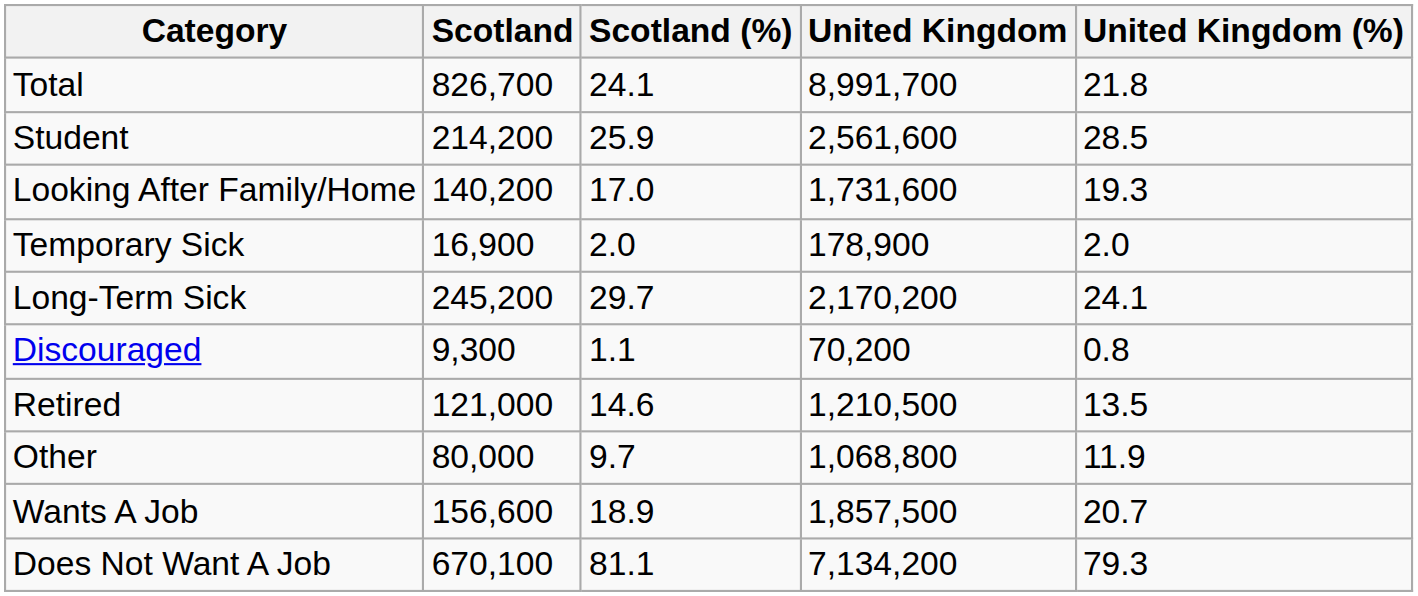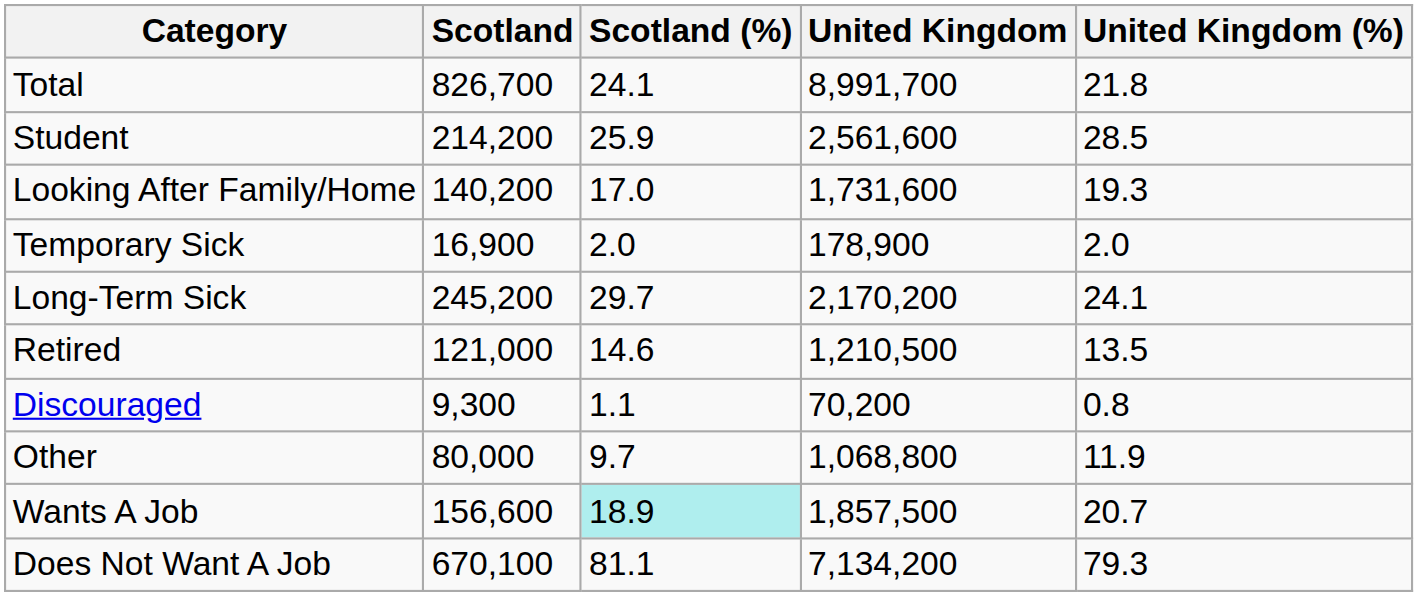 <table class="wikitable sortable static-row-numbers static-row-header-text">
 <tr>
 <th>Category</th>
 <th>Scotland</th>
 <th>Scotland (%)</th>
 <th>United Kingdom</th>
 <th>United Kingdom (%)</th>
 </tr>
 <tr>
 <td>Total</td>
 <td>826,700</td>
 <td>24.1</td>
 <td>8,991,700</td>
 <td>21.8</td>
 </tr>
 <tr>
 <td>Student</td>
 <td>214,200</td>
 <td>25.9</td>
 <td>2,561,600</td>
 <td>28.5</td>
 </tr>
 <tr>
 <td>Looking After Family/Home</td>
 <td>140,200</td>
 <td>17.0</td>
 <td>1,731,600</td>
 <td>19.3</td>
 </tr>
 <tr>
 <td>Temporary Sick</td>
 <td>16,900</td>
 <td>2.0</td>
 <td>178,900</td>
 <td>2.0</td>
 </tr>
 <tr>
 <td>Long-Term Sick</td>
 <td>245,200</td>
 <td>29.7</td>
 <td>2,170,200</td>
 <td>24.1</td>
 </tr>
 <tr>
+<td>Retired</td>
+<td>121,000</td>
+<td>14.6</td>
+<td>1,210,500</td>
+<td>13.5</td>
+</tr>
+<tr>
 <td><a href='#'>Discouraged</a></td>
 <td>9,300</td>
 <td>1.1</td>
 <td>70,200</td>
 <td>0.8</td>
-</tr>
-<tr>
-<td>Retired</td>
-<td>121,000</td>
-<td>14.6</td>
-<td>1,210,500</td>
-<td>13.5</td>
 </tr>
 <tr>
 <td>Other</td>
 <td>80,000</td>
 <td>9.7</td>
 <td>1,068,800</td>
 <td>11.9</td>
 </tr>
 <tr>
 <td>Wants A Job</td>
 <td>156,600</td>
-<td>18.9</td>
+<td style="background: paleturquoise;">18.9</td>
 <td>1,857,500</td>
 <td>20.7</td>
 </tr>
 <tr>
 <td>Does Not Want A Job</td>
 <td>670,100</td>
 <td>81.1</td>
 <td>7,134,200</td>
 <td>79.3</td>
 </tr>
 </table>
